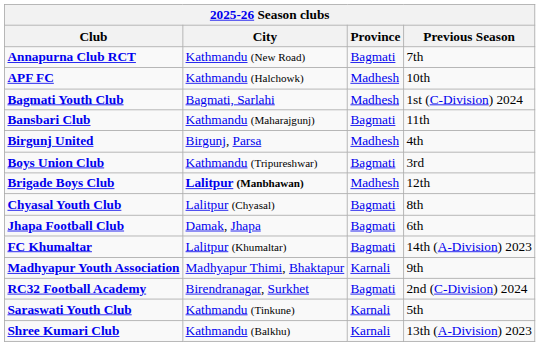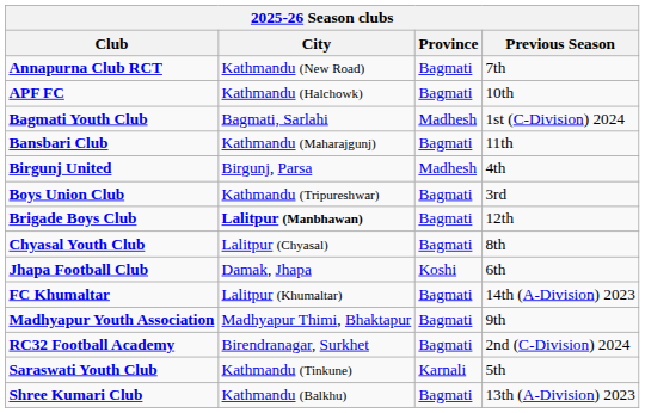 <table class="wikitable sortable">
 <tr>
 <th colspan=5><a href='#'>2025-26</a> Season clubs</th>
 </tr>
 <tr>
 <th>Club</th>
 <th>City</th>
 <th>Province</th>
 <th>Previous Season</th>
 </tr>
 <tr>
 <td><strong><a href='#'>Annapurna Club RCT</a></strong></td>
 <td><a href='#'>Kathmandu</a> <small>(New Road)</small></td>
 <td><a href='#'>Bagmati</a></td>
 <td>7th</td>
 </tr>
 <tr>
 <td><strong><a href='#'>APF FC</a></strong></td>
 <td><a href='#'>Kathmandu</a> <small>(Halchowk)</small></td>
-<td><a href='#'>Madhesh</a></td>
+<td><a href='#'>Bagmati</a></td>
 <td>10th</td>
 </tr>
 <tr>
 <td><strong><a href='#'>Bagmati Youth Club</a></strong></td>
 <td><a href='#'>Bagmati, Sarlahi</a></td>
 <td><a href='#'>Madhesh</a></td>
 <td>1st (<a href='#'>C-Division</a>) 2024</td>
 </tr>
 <tr>
 <td><strong><a href='#'>Bansbari Club</a></strong></td>
 <td><a href='#'>Kathmandu</a> <small>(Maharajgunj)</small></td>
 <td><a href='#'>Bagmati</a></td>
 <td>11th</td>
 </tr>
 <tr>
 <td><strong><a href='#'>Birgunj United</a></strong></td>
 <td><a href='#'>Birgunj</a>, <a href='#'>Parsa</a></td>
 <td><a href='#'>Madhesh</a></td>
 <td>4th</td>
 </tr>
 <tr>
 <td><strong><a href='#'>Boys Union Club</a></strong></td>
 <td><a href='#'>Kathmandu</a> <small>(Tripureshwar)</small></td>
 <td><a href='#'>Bagmati</a></td>
 <td>3rd</td>
 </tr>
 <tr>
 <td><strong><a href='#'>Brigade Boys Club</a></strong></td>
 <td><strong><a href='#'>Lalitpur</a> <small>(Manbhawan)</small></strong></td>
-<td><a href='#'>Madhesh</a></td>
+<td><a href='#'>Bagmati</a></td>
 <td>12th</td>
 </tr>
 <tr>
 <td><strong><a href='#'>Chyasal Youth Club</a></strong></td>
 <td><a href='#'>Lalitpur</a> <small>(Chyasal)</small></td>
 <td><a href='#'>Bagmati</a></td>
 <td>8th</td>
 </tr>
 <tr>
 <td><strong><a href='#'>Jhapa Football Club</a></strong></td>
 <td><a href='#'>Damak</a>, <a href='#'>Jhapa</a></td>
-<td><a href='#'>Bagmati</a></td>
+<td><a href='#'>Koshi</a></td>
 <td>6th</td>
 </tr>
 <tr>
 <td><strong><a href='#'>FC Khumaltar</a></strong></td>
 <td><a href='#'>Lalitpur</a> <small>(Khumaltar)</small></td>
 <td><a href='#'>Bagmati</a></td>
 <td>14th (<a href='#'>A-Division</a>) 2023</td>
 </tr>
 <tr>
 <td><strong><a href='#'>Madhyapur Youth Association</a></strong></td>
 <td><a href='#'>Madhyapur Thimi</a>, <a href='#'>Bhaktapur</a></td>
-<td><a href='#'>Karnali</a></td>
+<td><a href='#'>Bagmati</a></td>
 <td>9th</td>
 </tr>
 <tr>
 <td><strong><a href='#'>RC32 Football Academy</a></strong></td>
 <td><a href='#'>Birendranagar</a>, <a href='#'>Surkhet</a></td>
 <td><a href='#'>Bagmati</a></td>
 <td>2nd (<a href='#'>C-Division</a>) 2024</td>
 </tr>
 <tr>
 <td><strong><a href='#'>Saraswati Youth Club</a></strong></td>
 <td><a href='#'>Kathmandu</a> <small>(Tinkune)</small></td>
 <td><a href='#'>Karnali</a></td>
 <td>5th</td>
 </tr>
 <tr>
 <td><strong><a href='#'>Shree Kumari Club</a></strong></td>
 <td><a href='#'>Kathmandu</a> <small>(Balkhu)</small></td>
-<td><a href='#'>Karnali</a></td>
+<td><a href='#'>Bagmati</a></td>
 <td>13th (<a href='#'>A-Division</a>) 2023</td>
 </tr>
 </table>
